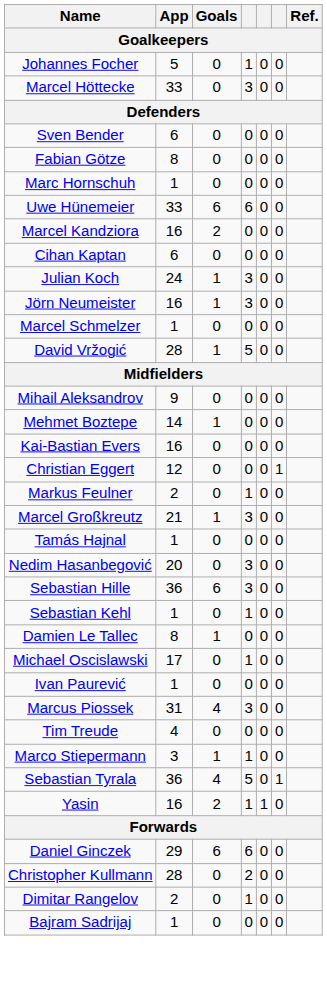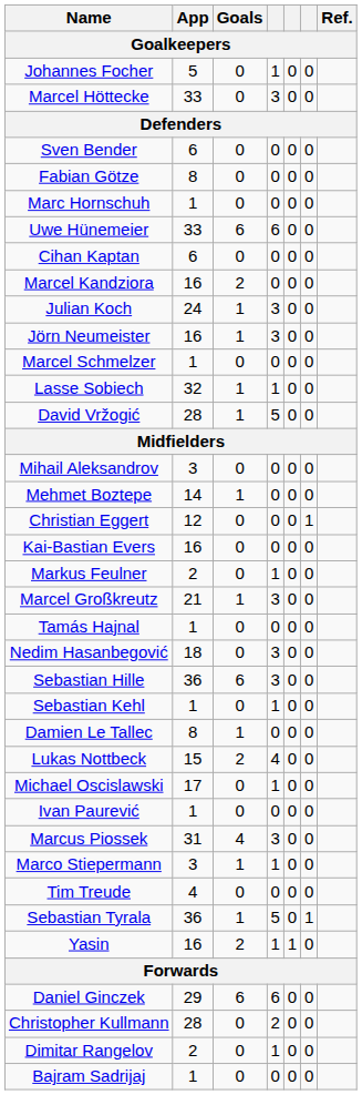 <table class="wikitable" style="text-align:center;">
 <tr>
 <th>Name</th>
 <th>App</th>
 <th>Goals</th>
 <th></th>
 <th></th>
 <th></th>
 <th>Ref.</th>
 </tr>
 <tr>
 <th colspan="7">Goalkeepers</th>
 </tr>
 <tr>
 <td><a href='#'>Johannes Focher</a></td>
 <td>5</td>
 <td>0</td>
 <td>1</td>
 <td>0</td>
 <td>0</td>
 <td></td>
 </tr>
 <tr>
 <td><a href='#'>Marcel Höttecke</a></td>
 <td>33</td>
 <td>0</td>
 <td>3</td>
 <td>0</td>
 <td>0</td>
 <td></td>
 </tr>
 <tr>
 <th colspan="7">Defenders</th>
 </tr>
 <tr>
 <td><a href='#'>Sven Bender</a></td>
 <td>6</td>
 <td>0</td>
 <td>0</td>
 <td>0</td>
 <td>0</td>
 <td></td>
 </tr>
 <tr>
 <td><a href='#'>Fabian Götze</a></td>
 <td>8</td>
 <td>0</td>
 <td>0</td>
 <td>0</td>
 <td>0</td>
 <td></td>
 </tr>
 <tr>
 <td><a href='#'>Marc Hornschuh</a></td>
 <td>1</td>
 <td>0</td>
 <td>0</td>
 <td>0</td>
 <td>0</td>
 <td></td>
 </tr>
 <tr>
 <td><a href='#'>Uwe Hünemeier</a></td>
 <td>33</td>
 <td>6</td>
 <td>6</td>
 <td>0</td>
 <td>0</td>
 <td></td>
 </tr>
 <tr>
-<td><a href='#'>Marcel Kandziora</a></td>
-<td>16</td>
-<td>2</td>
+<td><a href='#'>Cihan Kaptan</a></td>
+<td>6</td>
+<td>0</td>
 <td>0</td>
 <td>0</td>
 <td>0</td>
 <td></td>
 </tr>
 <tr>
-<td><a href='#'>Cihan Kaptan</a></td>
-<td>6</td>
-<td>0</td>
+<td><a href='#'>Marcel Kandziora</a></td>
+<td>16</td>
+<td>2</td>
 <td>0</td>
 <td>0</td>
 <td>0</td>
 <td></td>
 </tr>
 <tr>
 <td><a href='#'>Julian Koch</a></td>
 <td>24</td>
 <td>1</td>
 <td>3</td>
 <td>0</td>
 <td>0</td>
 <td></td>
 </tr>
 <tr>
 <td><a href='#'>Jörn Neumeister</a></td>
 <td>16</td>
 <td>1</td>
 <td>3</td>
 <td>0</td>
 <td>0</td>
 <td></td>
 </tr>
 <tr>
 <td><a href='#'>Marcel Schmelzer</a></td>
 <td>1</td>
 <td>0</td>
 <td>0</td>
 <td>0</td>
 <td>0</td>
 <td></td>
 </tr>
 <tr>
+<td><a href='#'>Lasse Sobiech</a></td>
+<td>32</td>
+<td>1</td>
+<td>1</td>
+<td>0</td>
+<td>0</td>
+<td></td>
+</tr>
+<tr>
 <td><a href='#'>David Vržogić</a></td>
 <td>28</td>
 <td>1</td>
 <td>5</td>
 <td>0</td>
 <td>0</td>
 <td></td>
 </tr>
 <tr>
 <th colspan="7">Midfielders</th>
 </tr>
 <tr>
 <td><a href='#'>Mihail Aleksandrov</a></td>
-<td>9</td>
+<td>3</td>
 <td>0</td>
 <td>0</td>
 <td>0</td>
 <td>0</td>
 <td></td>
 </tr>
 <tr>
 <td><a href='#'>Mehmet Boztepe</a></td>
 <td>14</td>
 <td>1</td>
 <td>0</td>
 <td>0</td>
 <td>0</td>
 <td></td>
 </tr>
 <tr>
+<td><a href='#'>Christian Eggert</a></td>
+<td>12</td>
+<td>0</td>
+<td>0</td>
+<td>0</td>
+<td>1</td>
+<td></td>
+</tr>
+<tr>
 <td><a href='#'>Kai-Bastian Evers</a></td>
 <td>16</td>
 <td>0</td>
 <td>0</td>
 <td>0</td>
 <td>0</td>
-<td></td>
-</tr>
-<tr>
-<td><a href='#'>Christian Eggert</a></td>
-<td>12</td>
-<td>0</td>
-<td>0</td>
-<td>0</td>
-<td>1</td>
 <td></td>
 </tr>
 <tr>
 <td><a href='#'>Markus Feulner</a></td>
 <td>2</td>
 <td>0</td>
 <td>1</td>
 <td>0</td>
 <td>0</td>
 <td></td>
 </tr>
 <tr>
 <td><a href='#'>Marcel Großkreutz</a></td>
 <td>21</td>
 <td>1</td>
 <td>3</td>
 <td>0</td>
 <td>0</td>
 <td></td>
 </tr>
 <tr>
 <td><a href='#'>Tamás Hajnal</a></td>
 <td>1</td>
 <td>0</td>
 <td>0</td>
 <td>0</td>
 <td>0</td>
 <td></td>
 </tr>
 <tr>
 <td><a href='#'>Nedim Hasanbegović</a></td>
-<td>20</td>
+<td>18</td>
 <td>0</td>
 <td>3</td>
 <td>0</td>
 <td>0</td>
 <td></td>
 </tr>
 <tr>
 <td><a href='#'>Sebastian Hille</a></td>
 <td>36</td>
 <td>6</td>
 <td>3</td>
 <td>0</td>
 <td>0</td>
 <td></td>
 </tr>
 <tr>
 <td><a href='#'>Sebastian Kehl</a></td>
 <td>1</td>
 <td>0</td>
 <td>1</td>
 <td>0</td>
 <td>0</td>
 <td></td>
 </tr>
 <tr>
 <td><a href='#'>Damien Le Tallec</a></td>
 <td>8</td>
 <td>1</td>
 <td>0</td>
 <td>0</td>
 <td>0</td>
 <td></td>
 </tr>
 <tr>
+<td><a href='#'>Lukas Nottbeck</a></td>
+<td>15</td>
+<td>2</td>
+<td>4</td>
+<td>0</td>
+<td>0</td>
+<td></td>
+</tr>
+<tr>
 <td><a href='#'>Michael Oscislawski</a></td>
 <td>17</td>
 <td>0</td>
 <td>1</td>
 <td>0</td>
 <td>0</td>
 <td></td>
 </tr>
 <tr>
 <td><a href='#'>Ivan Paurević</a></td>
 <td>1</td>
 <td>0</td>
 <td>0</td>
 <td>0</td>
 <td>0</td>
 <td></td>
 </tr>
 <tr>
 <td><a href='#'>Marcus Piossek</a></td>
 <td>31</td>
 <td>4</td>
 <td>3</td>
 <td>0</td>
 <td>0</td>
 <td></td>
 </tr>
 <tr>
+<td><a href='#'>Marco Stiepermann</a></td>
+<td>3</td>
+<td>1</td>
+<td>1</td>
+<td>0</td>
+<td>0</td>
+<td></td>
+</tr>
+<tr>
 <td><a href='#'>Tim Treude</a></td>
 <td>4</td>
 <td>0</td>
 <td>0</td>
 <td>0</td>
 <td>0</td>
 <td></td>
 </tr>
 <tr>
-<td><a href='#'>Marco Stiepermann</a></td>
-<td>3</td>
-<td>1</td>
-<td>1</td>
-<td>0</td>
-<td>0</td>
-<td></td>
-</tr>
-<tr>
 <td><a href='#'>Sebastian Tyrala</a></td>
 <td>36</td>
-<td>4</td>
+<td>1</td>
 <td>5</td>
 <td>0</td>
 <td>1</td>
 <td></td>
 </tr>
 <tr>
 <td><a href='#'>Yasin</a></td>
 <td>16</td>
 <td>2</td>
 <td>1</td>
 <td>1</td>
 <td>0</td>
 <td></td>
 </tr>
 <tr>
 <th colspan="7">Forwards</th>
 </tr>
 <tr>
 <td><a href='#'>Daniel Ginczek</a></td>
 <td>29</td>
 <td>6</td>
 <td>6</td>
 <td>0</td>
 <td>0</td>
 <td></td>
 </tr>
 <tr>
 <td><a href='#'>Christopher Kullmann</a></td>
 <td>28</td>
 <td>0</td>
 <td>2</td>
 <td>0</td>
 <td>0</td>
 <td></td>
 </tr>
 <tr>
 <td><a href='#'>Dimitar Rangelov</a></td>
 <td>2</td>
 <td>0</td>
 <td>1</td>
 <td>0</td>
 <td>0</td>
 <td></td>
 </tr>
 <tr>
 <td><a href='#'>Bajram Sadrijaj</a></td>
 <td>1</td>
 <td>0</td>
 <td>0</td>
 <td>0</td>
 <td>0</td>
 <td></td>
 </tr>
 </table>
